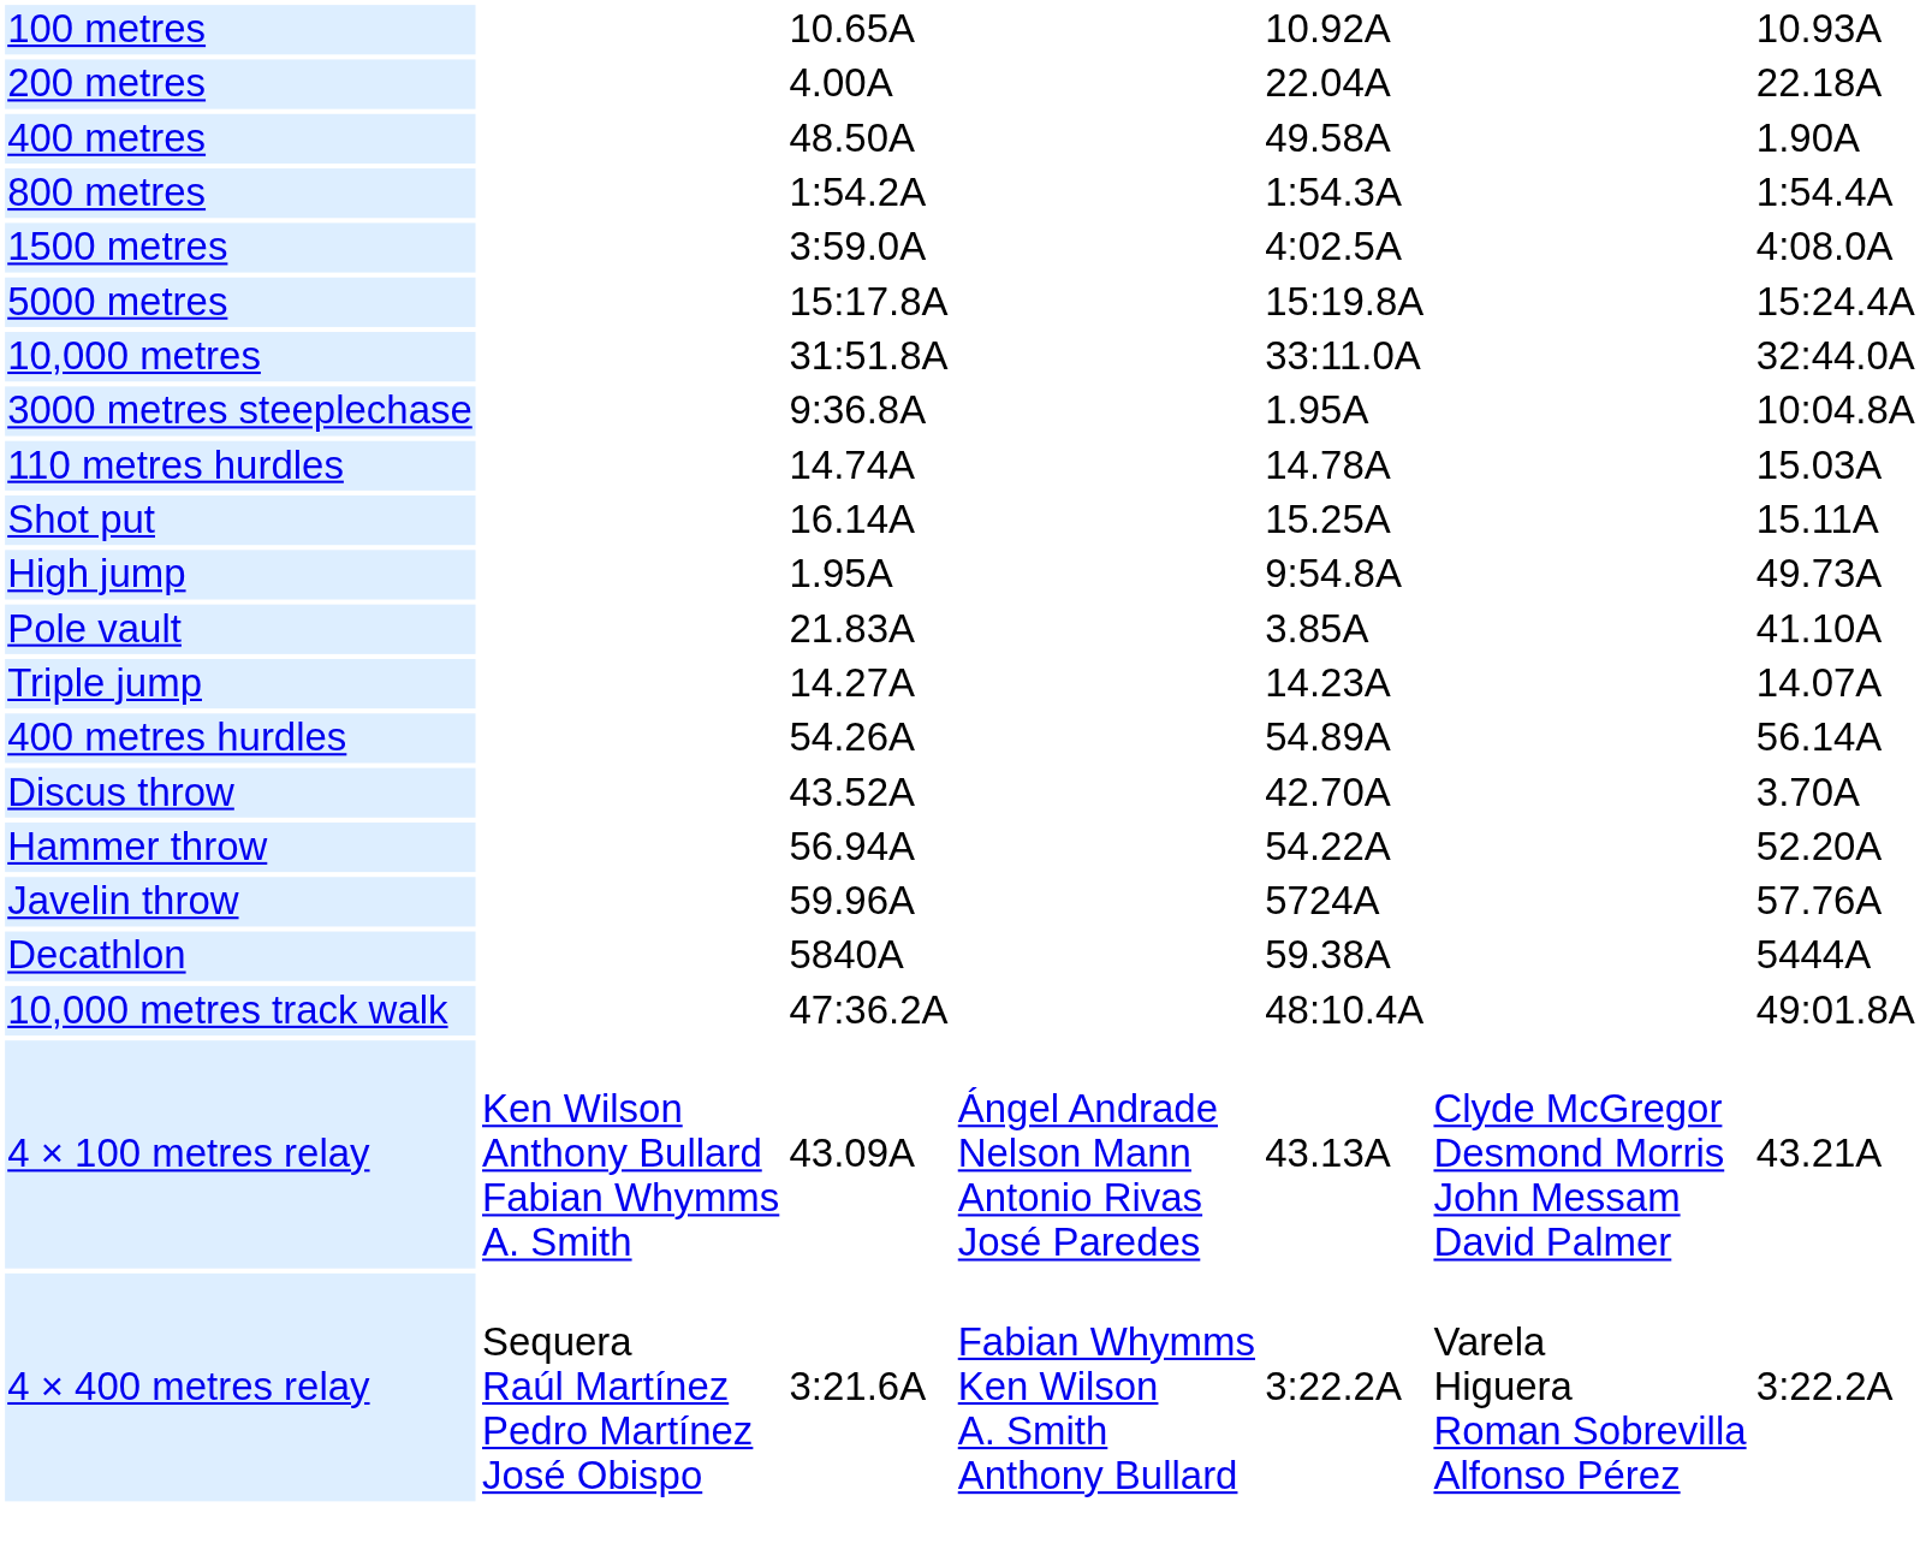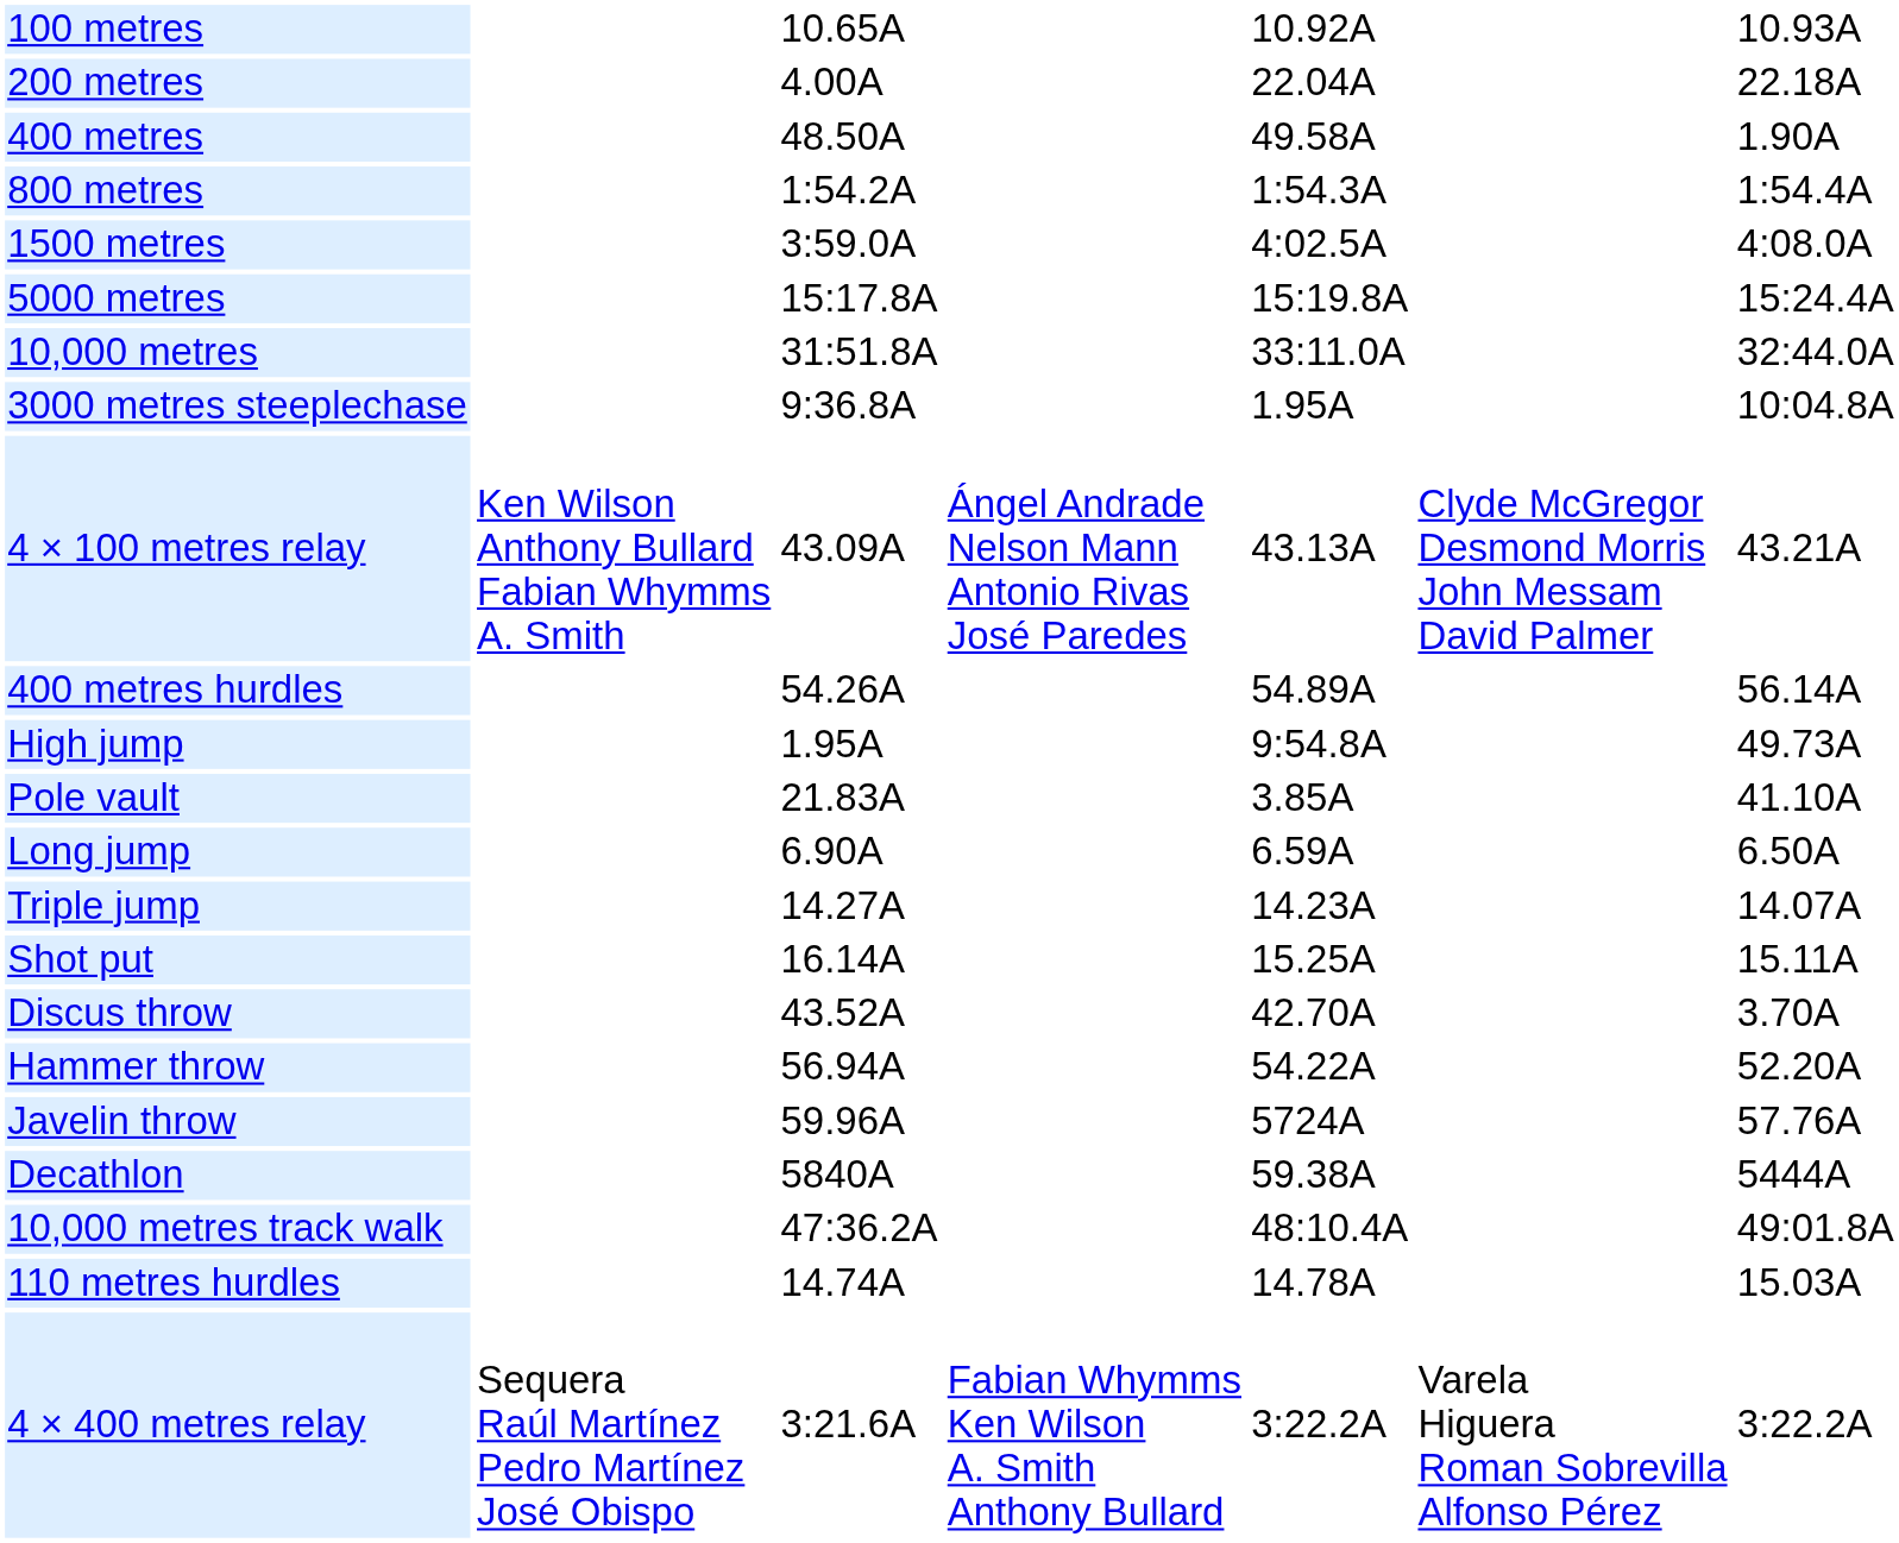 <table>
 <tr>
 <td bgcolor = DDEEFF><a href='#'>100 metres</a></td>
 <td></td>
 <td>10.65A</td>
 <td></td>
 <td>10.92A</td>
 <td></td>
 <td>10.93A</td>
 </tr>
 <tr>
 <td bgcolor = DDEEFF><a href='#'>200 metres</a></td>
 <td></td>
 <td>4.00A</td>
 <td></td>
 <td>22.04A</td>
 <td></td>
 <td>22.18A</td>
 </tr>
 <tr>
 <td bgcolor = DDEEFF><a href='#'>400 metres</a></td>
 <td></td>
 <td>48.50A</td>
 <td></td>
 <td>49.58A</td>
 <td></td>
 <td>1.90A</td>
 </tr>
 <tr>
 <td bgcolor = DDEEFF><a href='#'>800 metres</a></td>
 <td></td>
 <td>1:54.2A</td>
 <td></td>
 <td>1:54.3A</td>
 <td></td>
 <td>1:54.4A</td>
 </tr>
 <tr>
 <td bgcolor = DDEEFF><a href='#'>1500 metres</a></td>
 <td></td>
 <td>3:59.0A</td>
 <td></td>
 <td>4:02.5A</td>
 <td></td>
 <td>4:08.0A</td>
 </tr>
 <tr>
 <td bgcolor = DDEEFF><a href='#'>5000 metres</a></td>
 <td></td>
 <td>15:17.8A</td>
 <td></td>
 <td>15:19.8A</td>
 <td></td>
 <td>15:24.4A</td>
 </tr>
 <tr>
 <td bgcolor = DDEEFF><a href='#'>10,000 metres</a></td>
 <td></td>
 <td>31:51.8A</td>
 <td></td>
 <td>33:11.0A</td>
 <td></td>
 <td>32:44.0A</td>
 </tr>
 <tr>
 <td bgcolor = DDEEFF><a href='#'>3000 metres steeplechase</a></td>
 <td></td>
 <td>9:36.8A</td>
 <td></td>
 <td>1.95A</td>
 <td></td>
 <td>10:04.8A</td>
 </tr>
 <tr>
-<td bgcolor = DDEEFF><a href='#'>110 metres hurdles</a></td>
-<td></td>
-<td>14.74A</td>
-<td></td>
-<td>14.78A</td>
-<td></td>
-<td>15.03A</td>
+<td bgcolor = DDEEFF><a href='#'>4 × 100 metres relay</a></td>
+<td> <br> <a href='#'>Ken Wilson</a> <br> <a href='#'>Anthony Bullard</a> <br> <a href='#'>Fabian Whymms</a> <br> <a href='#'>A. Smith</a></td>
+<td>43.09A</td>
+<td> <br> <a href='#'>Ángel Andrade</a> <br> <a href='#'>Nelson Mann</a> <br> <a href='#'>Antonio Rivas</a> <br> <a href='#'>José Paredes</a></td>
+<td>43.13A</td>
+<td> <br> <a href='#'>Clyde McGregor</a> <br> <a href='#'>Desmond Morris</a> <br> <a href='#'>John Messam</a> <br> <a href='#'>David Palmer</a></td>
+<td>43.21A</td>
 </tr>
 <tr>
-<td bgcolor = DDEEFF><a href='#'>Shot put</a></td>
+<td bgcolor = DDEEFF><a href='#'>400 metres hurdles</a></td>
 <td></td>
-<td>16.14A</td>
+<td>54.26A</td>
 <td></td>
-<td>15.25A</td>
+<td>54.89A</td>
 <td></td>
-<td>15.11A</td>
+<td>56.14A</td>
 </tr>
 <tr>
 <td bgcolor = DDEEFF><a href='#'>High jump</a></td>
 <td></td>
 <td>1.95A</td>
 <td></td>
 <td>9:54.8A</td>
 <td></td>
 <td>49.73A</td>
 </tr>
 <tr>
 <td bgcolor = DDEEFF><a href='#'>Pole vault</a></td>
 <td></td>
 <td>21.83A</td>
 <td></td>
 <td>3.85A</td>
 <td></td>
 <td>41.10A</td>
 </tr>
 <tr>
+<td bgcolor = DDEEFF><a href='#'>Long jump</a></td>
+<td></td>
+<td>6.90A</td>
+<td></td>
+<td>6.59A</td>
+<td></td>
+<td>6.50A</td>
+</tr>
+<tr>
 <td bgcolor = DDEEFF><a href='#'>Triple jump</a></td>
 <td></td>
 <td>14.27A</td>
 <td></td>
 <td>14.23A</td>
 <td></td>
 <td>14.07A</td>
 </tr>
 <tr>
-<td bgcolor = DDEEFF><a href='#'>400 metres hurdles</a></td>
+<td bgcolor = DDEEFF><a href='#'>Shot put</a></td>
 <td></td>
-<td>54.26A</td>
+<td>16.14A</td>
 <td></td>
-<td>54.89A</td>
+<td>15.25A</td>
 <td></td>
-<td>56.14A</td>
+<td>15.11A</td>
 </tr>
 <tr>
 <td bgcolor = DDEEFF><a href='#'>Discus throw</a></td>
 <td></td>
 <td>43.52A</td>
 <td></td>
 <td>42.70A</td>
 <td></td>
 <td>3.70A</td>
 </tr>
 <tr>
 <td bgcolor = DDEEFF><a href='#'>Hammer throw</a></td>
 <td></td>
 <td>56.94A</td>
 <td></td>
 <td>54.22A</td>
 <td></td>
 <td>52.20A</td>
 </tr>
 <tr>
 <td bgcolor = DDEEFF><a href='#'>Javelin throw</a></td>
 <td></td>
 <td>59.96A</td>
 <td></td>
 <td>5724A</td>
 <td></td>
 <td>57.76A</td>
 </tr>
 <tr>
 <td bgcolor = DDEEFF><a href='#'>Decathlon</a></td>
 <td></td>
 <td>5840A</td>
 <td></td>
 <td>59.38A</td>
 <td></td>
 <td>5444A</td>
 </tr>
 <tr>
 <td bgcolor = DDEEFF><a href='#'>10,000 metres track walk</a></td>
 <td></td>
 <td>47:36.2A</td>
 <td></td>
 <td>48:10.4A</td>
 <td></td>
 <td>49:01.8A</td>
 </tr>
 <tr>
-<td bgcolor = DDEEFF><a href='#'>4 × 100 metres relay</a></td>
-<td> <br> <a href='#'>Ken Wilson</a> <br> <a href='#'>Anthony Bullard</a> <br> <a href='#'>Fabian Whymms</a> <br> <a href='#'>A. Smith</a></td>
-<td>43.09A</td>
-<td> <br> <a href='#'>Ángel Andrade</a> <br> <a href='#'>Nelson Mann</a> <br> <a href='#'>Antonio Rivas</a> <br> <a href='#'>José Paredes</a></td>
-<td>43.13A</td>
-<td> <br> <a href='#'>Clyde McGregor</a> <br> <a href='#'>Desmond Morris</a> <br> <a href='#'>John Messam</a> <br> <a href='#'>David Palmer</a></td>
-<td>43.21A</td>
+<td bgcolor = DDEEFF><a href='#'>110 metres hurdles</a></td>
+<td></td>
+<td>14.74A</td>
+<td></td>
+<td>14.78A</td>
+<td></td>
+<td>15.03A</td>
 </tr>
 <tr>
 <td bgcolor = DDEEFF><a href='#'>4 × 400 metres relay</a></td>
 <td> <br> Sequera <br> <a href='#'>Raúl Martínez</a> <br> <a href='#'>Pedro Martínez</a> <br> <a href='#'>José Obispo</a></td>
 <td>3:21.6A</td>
 <td> <br> <a href='#'>Fabian Whymms</a> <br> <a href='#'>Ken Wilson</a> <br> <a href='#'>A. Smith</a> <br> <a href='#'>Anthony Bullard</a></td>
 <td>3:22.2A</td>
 <td> <br> Varela <br> Higuera <br> <a href='#'>Roman Sobrevilla</a> <br> <a href='#'>Alfonso Pérez</a></td>
 <td>3:22.2A</td>
 </tr>
 </table>
